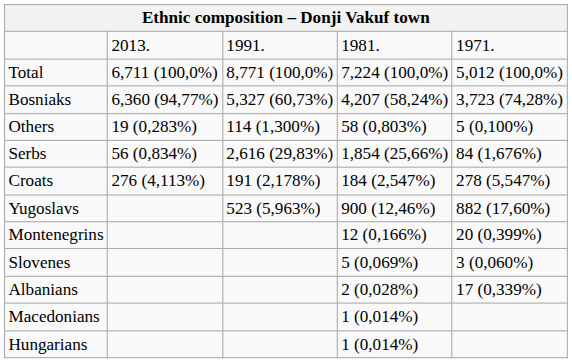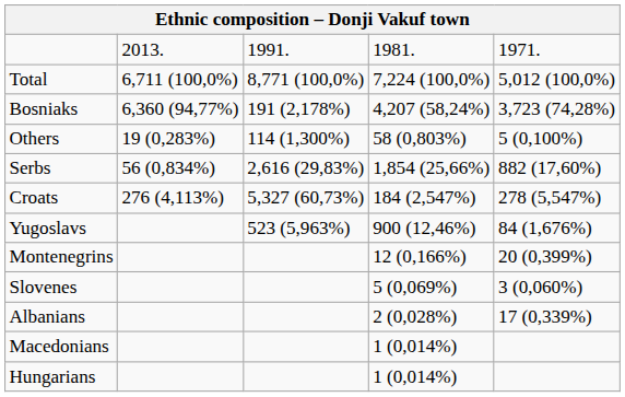 <table class="wikitable">
 <tr>
 <th colspan="8">Ethnic composition – Donji Vakuf town</th>
 </tr>
 <tr>
 <td></td>
 <td>2013.</td>
 <td>1991.</td>
 <td>1981.</td>
 <td>1971.</td>
 </tr>
 <tr>
 <td>Total</td>
 <td>6,711 (100,0%)</td>
 <td>8,771 (100,0%)</td>
 <td>7,224 (100,0%)</td>
 <td>5,012 (100,0%)</td>
 </tr>
 <tr>
 <td>Bosniaks</td>
 <td>6,360 (94,77%)</td>
-<td>5,327 (60,73%)</td>
+<td>191 (2,178%)</td>
 <td>4,207 (58,24%)</td>
 <td>3,723 (74,28%)</td>
 </tr>
 <tr>
 <td>Others</td>
 <td>19 (0,283%)</td>
 <td>114 (1,300%)</td>
 <td>58 (0,803%)</td>
 <td>5 (0,100%)</td>
 </tr>
 <tr>
 <td>Serbs</td>
 <td>56 (0,834%)</td>
 <td>2,616 (29,83%)</td>
 <td>1,854 (25,66%)</td>
-<td>84 (1,676%)</td>
+<td>882 (17,60%)</td>
 </tr>
 <tr>
 <td>Croats</td>
 <td>276 (4,113%)</td>
-<td>191 (2,178%)</td>
+<td>5,327 (60,73%)</td>
 <td>184 (2,547%)</td>
 <td>278 (5,547%)</td>
 </tr>
 <tr>
 <td>Yugoslavs</td>
 <td></td>
 <td>523 (5,963%)</td>
 <td>900 (12,46%)</td>
-<td>882 (17,60%)</td>
+<td>84 (1,676%)</td>
 </tr>
 <tr>
 <td>Montenegrins</td>
 <td></td>
 <td></td>
 <td>12 (0,166%)</td>
 <td>20 (0,399%)</td>
 </tr>
 <tr>
 <td>Slovenes</td>
 <td></td>
 <td></td>
 <td>5 (0,069%)</td>
 <td>3 (0,060%)</td>
 </tr>
 <tr>
 <td>Albanians</td>
 <td></td>
 <td></td>
 <td>2 (0,028%)</td>
 <td>17 (0,339%)</td>
 </tr>
 <tr>
 <td>Macedonians</td>
 <td></td>
 <td></td>
 <td>1 (0,014%)</td>
 <td></td>
 </tr>
 <tr>
 <td>Hungarians</td>
 <td></td>
 <td></td>
 <td>1 (0,014%)</td>
 <td></td>
 </tr>
 </table>
